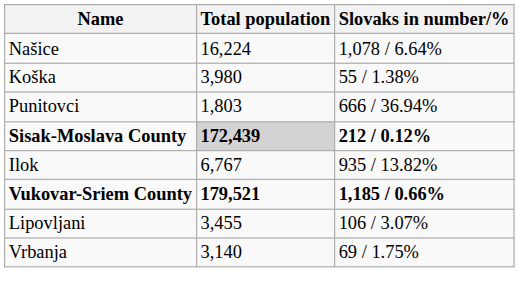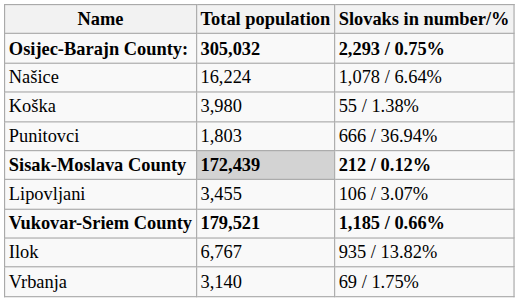 <table class="wikitable">
 <tr>
 <th>Name</th>
 <th>Total population</th>
 <th>Slovaks in number/%</th>
+</tr>
+<tr>
+<td><strong>Osijec-Barajn County:</strong></td>
+<td><strong>305,032</strong></td>
+<td><strong>2,293 / 0.75%</strong></td>
 </tr>
 <tr>
 <td>Našice</td>
 <td>16,224</td>
 <td>1,078 / 6.64%</td>
 </tr>
 <tr>
 <td>Koška</td>
 <td>3,980</td>
 <td>55 / 1.38%</td>
 </tr>
 <tr>
 <td>Punitovci</td>
 <td>1,803</td>
 <td>666 / 36.94%</td>
 </tr>
 <tr>
 <td><strong>Sisak-Moslava County</strong></td>
 <td style="background: lightgrey;"><strong>172,439</strong></td>
 <td><strong>212 / 0.12%</strong></td>
 </tr>
 <tr>
-<td>Ilok</td>
-<td>6,767</td>
-<td>935 / 13.82%</td>
+<td>Lipovljani</td>
+<td>3,455</td>
+<td>106 / 3.07%</td>
 </tr>
 <tr>
 <td><strong>Vukovar-Sriem County</strong></td>
 <td><strong>179,521</strong></td>
 <td><strong>1,185 / 0.66%</strong></td>
 </tr>
 <tr>
-<td>Lipovljani</td>
-<td>3,455</td>
-<td>106 / 3.07%</td>
+<td>Ilok</td>
+<td>6,767</td>
+<td>935 / 13.82%</td>
 </tr>
 <tr>
 <td>Vrbanja</td>
 <td>3,140</td>
 <td>69 / 1.75%</td>
 </tr>
 </table>
